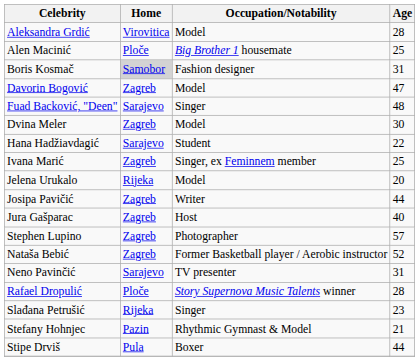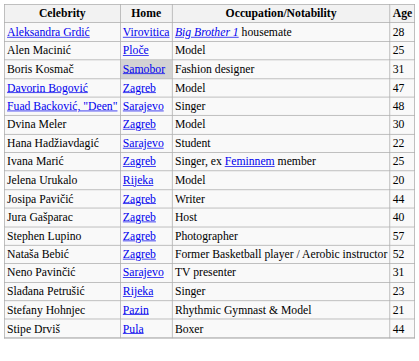 <table class=wikitable>
 <tr>
 <th>Celebrity</th>
 <th>Home</th>
 <th>Occupation/Notability</th>
 <th>Age</th>
 </tr>
 <tr>
 <td><a href='#'>Aleksandra Grdić</a></td>
 <td><a href='#'>Virovitica</a></td>
-<td>Model</td>
+<td><em><a href='#'>Big Brother 1</a></em> housemate</td>
 <td>28</td>
 </tr>
 <tr>
 <td>Alen Macinić</td>
 <td><a href='#'>Ploče</a></td>
-<td><em><a href='#'>Big Brother 1</a></em> housemate</td>
+<td>Model</td>
 <td>25</td>
 </tr>
 <tr>
 <td>Boris Kosmač</td>
 <td style="background: lightgrey;"><a href='#'>Samobor</a></td>
 <td>Fashion designer</td>
 <td>31</td>
 </tr>
 <tr>
 <td><a href='#'>Davorin Bogović</a></td>
 <td><a href='#'>Zagreb</a></td>
 <td>Model</td>
 <td>47</td>
 </tr>
 <tr>
 <td><a href='#'>Fuad Backović, "Deen"</a></td>
 <td><a href='#'>Sarajevo</a></td>
 <td>Singer</td>
 <td>48</td>
 </tr>
 <tr>
 <td>Dvina Meler</td>
 <td><a href='#'>Zagreb</a></td>
 <td>Model</td>
 <td>30</td>
 </tr>
 <tr>
 <td>Hana Hadžiavdagić</td>
 <td><a href='#'>Sarajevo</a></td>
 <td>Student</td>
 <td>22</td>
 </tr>
 <tr>
 <td>Ivana Marić</td>
 <td><a href='#'>Zagreb</a></td>
 <td>Singer, ex <a href='#'>Feminnem</a> member</td>
 <td>25</td>
 </tr>
 <tr>
 <td>Jelena Urukalo</td>
 <td><a href='#'>Rijeka</a></td>
 <td>Model</td>
 <td>20</td>
 </tr>
 <tr>
 <td>Josipa Pavičić</td>
 <td><a href='#'>Zagreb</a></td>
 <td>Writer</td>
 <td>44</td>
 </tr>
 <tr>
 <td>Jura Gašparac</td>
 <td><a href='#'>Zagreb</a></td>
 <td>Host</td>
 <td>40</td>
 </tr>
 <tr>
 <td>Stephen Lupino</td>
 <td><a href='#'>Zagreb</a></td>
 <td>Photographer</td>
 <td>57</td>
 </tr>
 <tr>
 <td>Nataša Bebić</td>
 <td><a href='#'>Zagreb</a></td>
 <td>Former Basketball player / Aerobic instructor</td>
 <td>52</td>
 </tr>
 <tr>
 <td>Neno Pavinčić</td>
 <td><a href='#'>Sarajevo</a></td>
 <td>TV presenter</td>
 <td>31</td>
 </tr>
 <tr>
-<td><a href='#'>Rafael Dropulić</a></td>
-<td><a href='#'>Ploče</a></td>
-<td><em><a href='#'>Story Supernova Music Talents</a></em> winner</td>
-<td>28</td>
-</tr>
-<tr>
 <td>Slađana Petrušić</td>
 <td><a href='#'>Rijeka</a></td>
 <td>Singer</td>
 <td>23</td>
 </tr>
 <tr>
 <td>Stefany Hohnjec</td>
 <td><a href='#'>Pazin</a></td>
 <td>Rhythmic Gymnast & Model</td>
 <td>21</td>
 </tr>
 <tr>
 <td>Stipe Drviš</td>
 <td><a href='#'>Pula</a></td>
 <td>Boxer</td>
 <td>44</td>
 </tr>
 <tr>
 </tr>
 </table>
